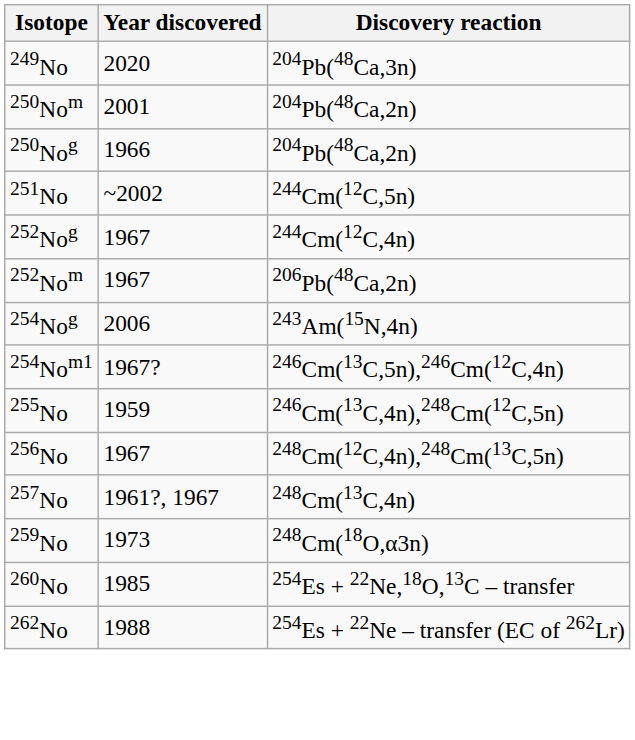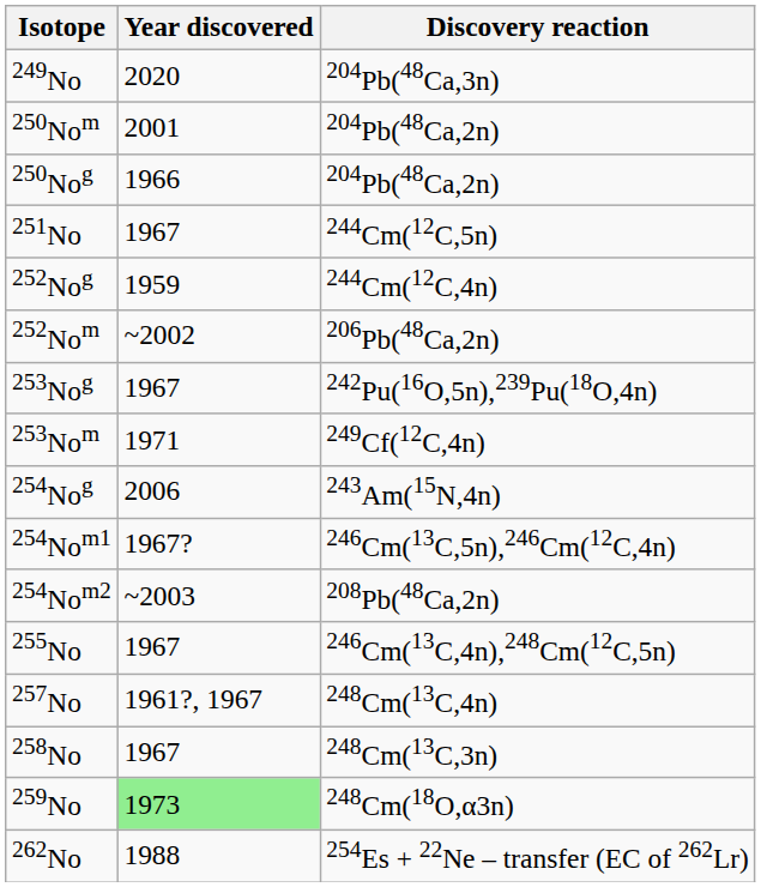 <table class="wikitable">
 <tr>
 <th>Isotope</th>
 <th>Year discovered</th>
 <th>Discovery reaction</th>
 </tr>
 <tr id=Nobelium-249>
 <td><sup>249</sup>No</td>
 <td>2020</td>
 <td><sup>204</sup>Pb(<sup>48</sup>Ca,3n)</td>
 </tr>
 <tr id=Nobelium-250>
 <td><sup>250</sup>No<sup>m</sup></td>
 <td>2001</td>
 <td><sup>204</sup>Pb(<sup>48</sup>Ca,2n)</td>
 </tr>
 <tr id=Nobelium-250>
 <td><sup>250</sup>No<sup>g</sup></td>
 <td>1966</td>
 <td><sup>204</sup>Pb(<sup>48</sup>Ca,2n)</td>
 </tr>
 <tr id=Nobelium-251>
 <td><sup>251</sup>No</td>
-<td>~2002</td>
+<td>1967</td>
 <td><sup>244</sup>Cm(<sup>12</sup>C,5n)</td>
 </tr>
 <tr id=Nobelium-252>
 <td><sup>252</sup>No<sup>g</sup></td>
-<td>1967</td>
+<td>1959</td>
 <td><sup>244</sup>Cm(<sup>12</sup>C,4n)</td>
 </tr>
 <tr id=Nobelium-252>
 <td><sup>252</sup>No<sup>m</sup></td>
+<td>~2002</td>
+<td><sup>206</sup>Pb(<sup>48</sup>Ca,2n)</td>
+</tr>
+<tr id=Nobelium-253>
+<td><sup>253</sup>No<sup>g</sup></td>
 <td>1967</td>
-<td><sup>206</sup>Pb(<sup>48</sup>Ca,2n)</td>
+<td><sup>242</sup>Pu(<sup>16</sup>O,5n),<sup>239</sup>Pu(<sup>18</sup>O,4n)</td>
+</tr>
+<tr id=Nobelium-253>
+<td><sup>253</sup>No<sup>m</sup></td>
+<td>1971</td>
+<td><sup>249</sup>Cf(<sup>12</sup>C,4n)</td>
 </tr>
 <tr id=Nobelium-254>
 <td><sup>254</sup>No<sup>g</sup></td>
 <td>2006</td>
 <td><sup>243</sup>Am(<sup>15</sup>N,4n)</td>
 </tr>
 <tr id=Nobelium-254>
 <td><sup>254</sup>No<sup>m1</sup></td>
 <td>1967?</td>
 <td><sup>246</sup>Cm(<sup>13</sup>C,5n),<sup>246</sup>Cm(<sup>12</sup>C,4n)</td>
 </tr>
+<tr id=Nobelium-254>
+<td><sup>254</sup>No<sup>m2</sup></td>
+<td>~2003</td>
+<td><sup>208</sup>Pb(<sup>48</sup>Ca,2n)</td>
+</tr>
 <tr id=Nobelium-255>
 <td><sup>255</sup>No</td>
-<td>1959</td>
+<td>1967</td>
 <td><sup>246</sup>Cm(<sup>13</sup>C,4n),<sup>248</sup>Cm(<sup>12</sup>C,5n)</td>
-</tr>
-<tr id=Nobelium-256>
-<td><sup>256</sup>No</td>
-<td>1967</td>
-<td><sup>248</sup>Cm(<sup>12</sup>C,4n),<sup>248</sup>Cm(<sup>13</sup>C,5n)</td>
 </tr>
 <tr id=Nobelium-257>
 <td><sup>257</sup>No</td>
 <td>1961?, 1967</td>
 <td><sup>248</sup>Cm(<sup>13</sup>C,4n)</td>
 </tr>
+<tr id=Nobelium-258>
+<td><sup>258</sup>No</td>
+<td>1967</td>
+<td><sup>248</sup>Cm(<sup>13</sup>C,3n)</td>
+</tr>
 <tr id=Nobelium-259>
 <td><sup>259</sup>No</td>
-<td>1973</td>
+<td style="background: lightgreen;">1973</td>
 <td><sup>248</sup>Cm(<sup>18</sup>O,α3n)</td>
-</tr>
-<tr id=Nobelium-260>
-<td><sup>260</sup>No</td>
-<td>1985</td>
-<td><sup>254</sup>Es + <sup>22</sup>Ne,<sup>18</sup>O,<sup>13</sup>C – transfer</td>
 </tr>
 <tr id=Nobelium-262>
 <td><sup>262</sup>No</td>
 <td>1988</td>
 <td><sup>254</sup>Es + <sup>22</sup>Ne – transfer (EC of <sup>262</sup>Lr)</td>
 </tr>
 </table>
